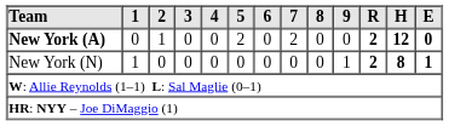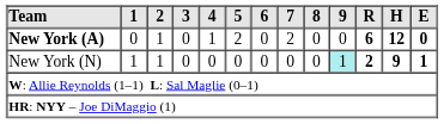 <table border=1 cellspacing=0 width=425 style="margin-left:3em;">
 <tr style="text-align:center; background-color:#e6e6e6;">
 <th align=left width=125>Team</th>
 <th width=25>1</th>
 <th width=25>2</th>
 <th width=25>3</th>
 <th width=25>4</th>
 <th width=25>5</th>
 <th width=25>6</th>
 <th width=25>7</th>
 <th width=25>8</th>
 <th width=25>9</th>
 <th width=25>R</th>
 <th width=25>H</th>
 <th width=25>E</th>
 </tr>
 <tr style="text-align:center;">
 <td align=left><strong>New York (A)</strong></td>
 <td>0</td>
 <td>1</td>
 <td>0</td>
-<td>0</td>
+<td>1</td>
 <td>2</td>
 <td>0</td>
 <td>2</td>
 <td>0</td>
 <td>0</td>
-<td><strong>2</strong></td>
+<td><strong>6</strong></td>
 <td><strong>12</strong></td>
 <td><strong>0</strong></td>
 </tr>
 <tr style="text-align:center;">
 <td align=left>New York (N)</td>
+<td>1</td>
 <td>1</td>
 <td>0</td>
 <td>0</td>
 <td>0</td>
 <td>0</td>
 <td>0</td>
 <td>0</td>
-<td>0</td>
-<td>1</td>
+<td style="background: paleturquoise;">1</td>
 <td><strong>2</strong></td>
-<td><strong>8</strong></td>
+<td><strong>9</strong></td>
 <td><strong>1</strong></td>
 </tr>
 <tr style="text-align:left;">
 <td colspan=13><small><strong>W</strong>: <a href='#'>Allie Reynolds</a> (1–1)  <strong>L</strong>: <a href='#'>Sal Maglie</a> (0–1)</small></td>
 </tr>
 <tr style="text-align:left;">
 <td colspan=13><small><strong>HR</strong>: <strong>NYY</strong> –  <a href='#'>Joe DiMaggio</a> (1)</small></td>
 </tr>
 </table>
